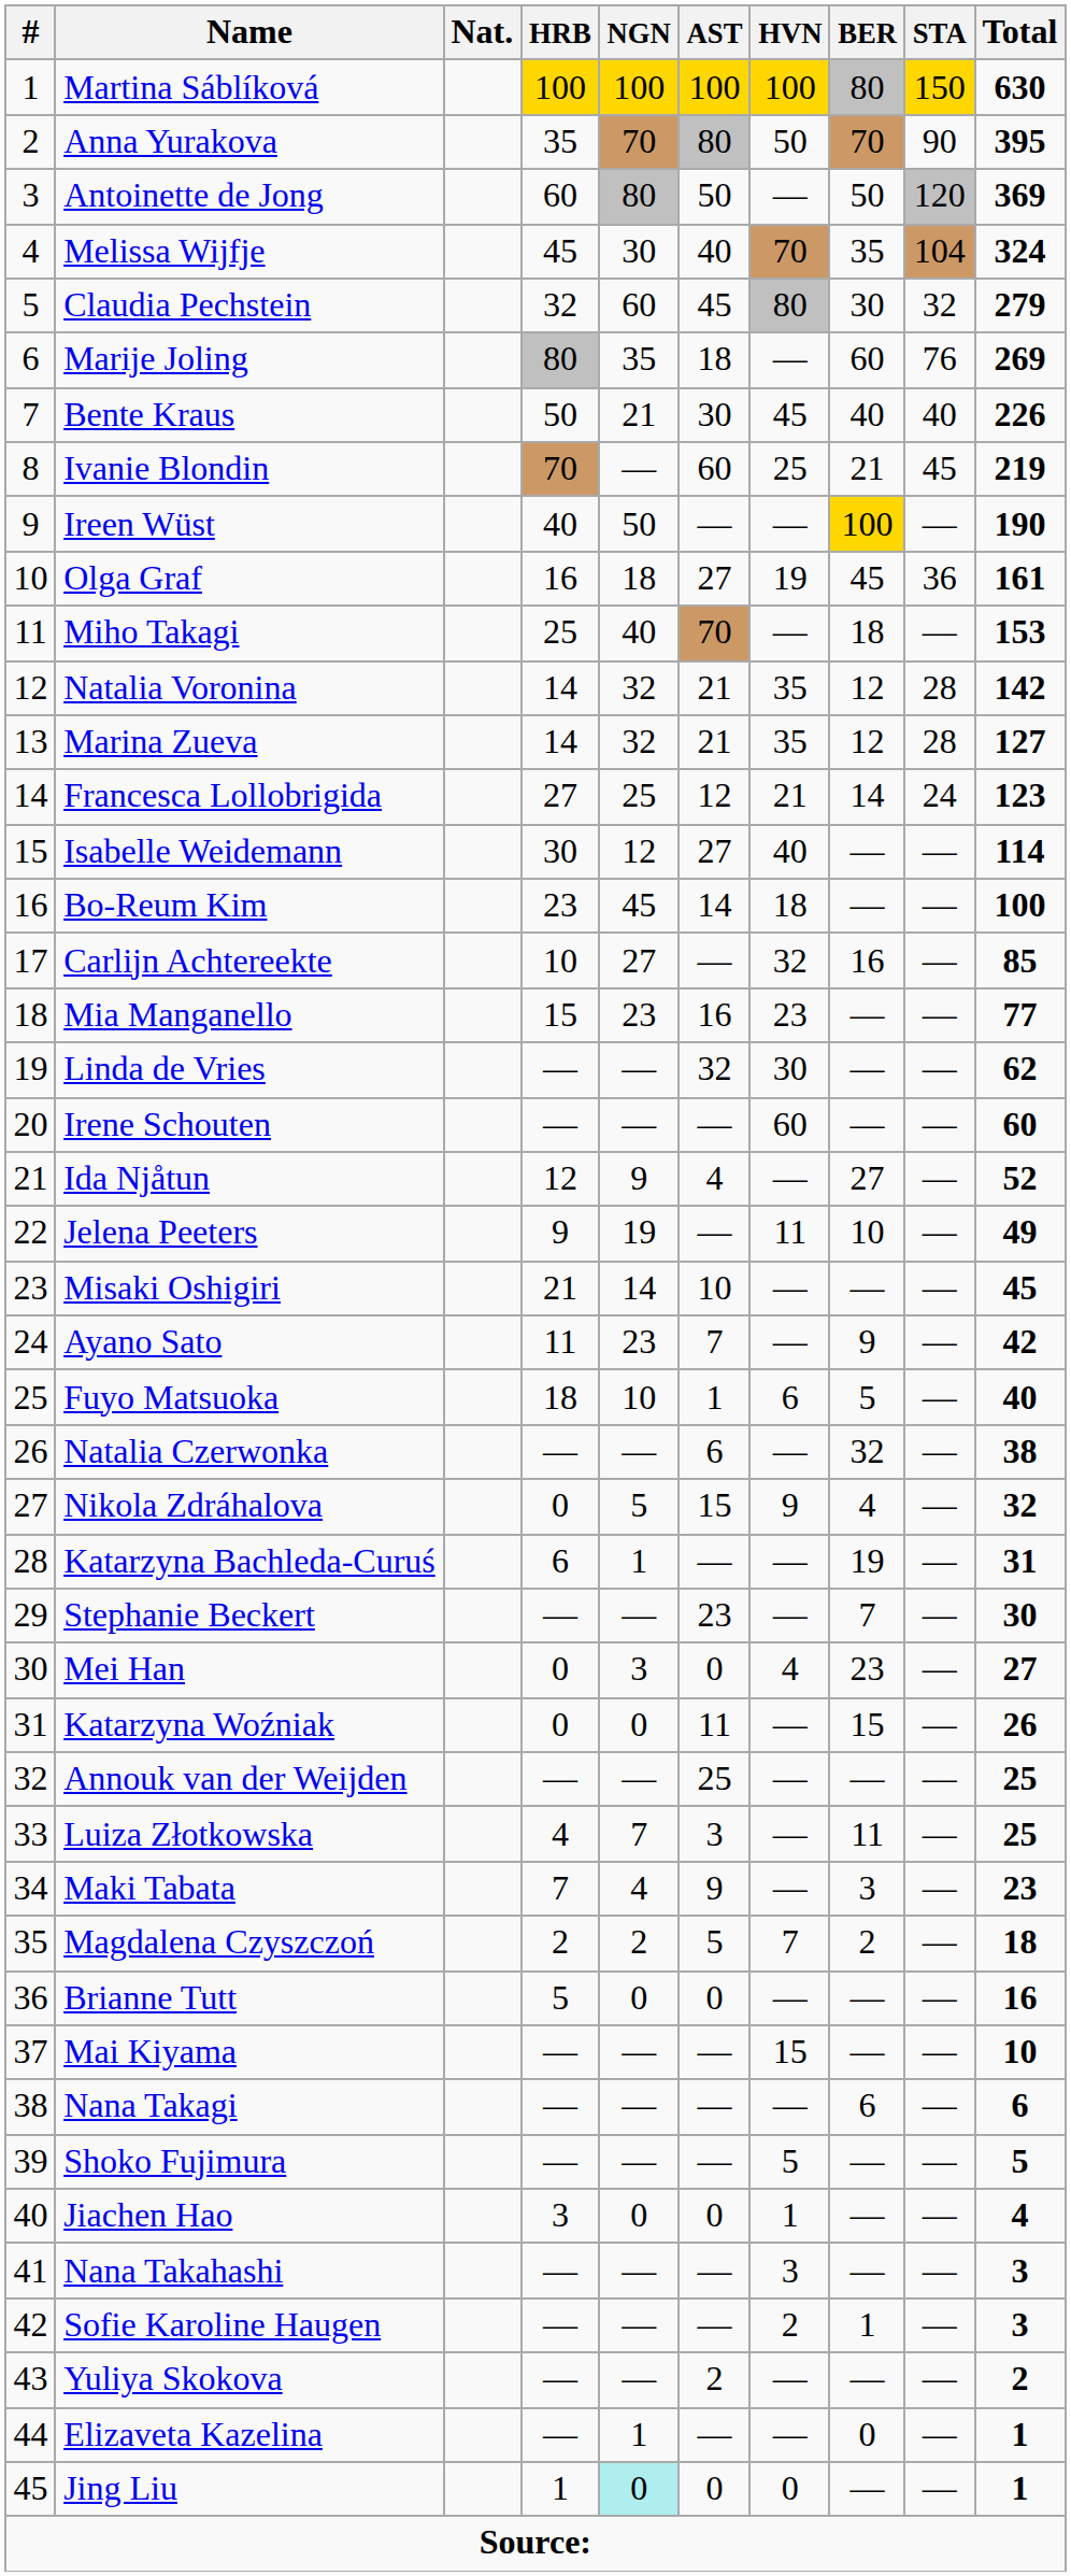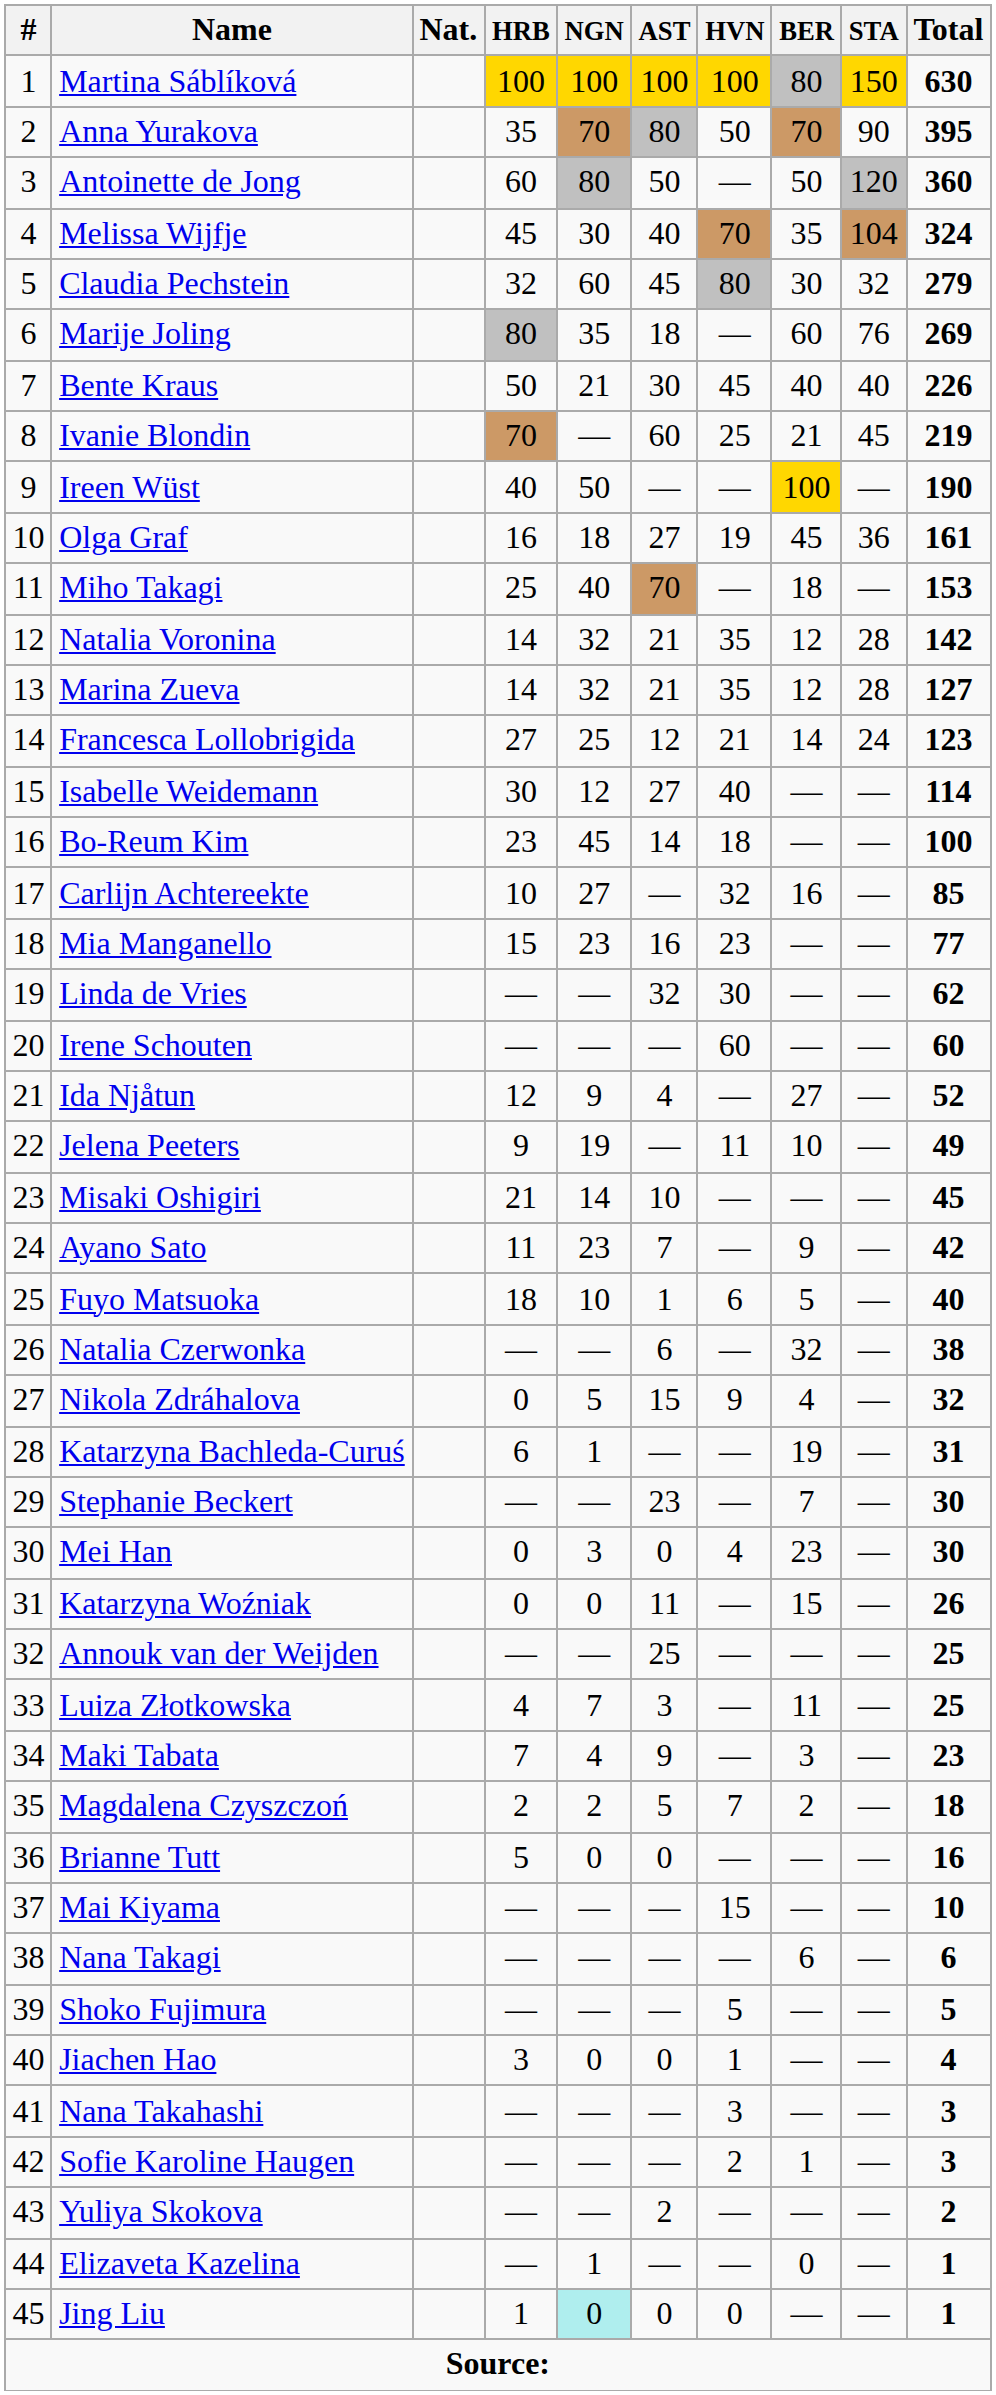 <table class="wikitable sortable" style="text-align:center;">
 <tr>
 <th>#</th>
 <th>Name</th>
 <th>Nat.</th>
 <th><small>HRB</small></th>
 <th><small>NGN</small></th>
 <th><small>AST</small></th>
 <th><small>HVN</small></th>
 <th><small>BER</small></th>
 <th><small>STA</small></th>
 <th>Total</th>
 </tr>
 <tr>
 <td>1</td>
 <td align=left><a href='#'>Martina Sáblíková</a></td>
 <td></td>
 <td bgcolor=gold>100</td>
 <td bgcolor=gold>100</td>
 <td bgcolor=gold>100</td>
 <td bgcolor=gold>100</td>
 <td bgcolor=silver>80</td>
 <td bgcolor=gold>150</td>
 <td><strong>630</strong></td>
 </tr>
 <tr>
 <td>2</td>
 <td align=left><a href='#'>Anna Yurakova</a></td>
 <td></td>
 <td>35</td>
 <td bgcolor=cc9966>70</td>
 <td bgcolor=silver>80</td>
 <td>50</td>
 <td bgcolor=cc9966>70</td>
 <td>90</td>
 <td><strong>395</strong></td>
 </tr>
 <tr>
 <td>3</td>
 <td align=left><a href='#'>Antoinette de Jong</a></td>
 <td></td>
 <td>60</td>
 <td bgcolor=silver>80</td>
 <td>50</td>
 <td>—</td>
 <td>50</td>
 <td bgcolor=silver>120</td>
-<td><strong>369</strong></td>
+<td><strong>360</strong></td>
 </tr>
 <tr>
 <td>4</td>
 <td align=left><a href='#'>Melissa Wijfje</a></td>
 <td></td>
 <td>45</td>
 <td>30</td>
 <td>40</td>
 <td bgcolor=cc9966>70</td>
 <td>35</td>
 <td bgcolor=cc9966>104</td>
 <td><strong>324</strong></td>
 </tr>
 <tr>
 <td>5</td>
 <td align=left><a href='#'>Claudia Pechstein</a></td>
 <td></td>
 <td>32</td>
 <td>60</td>
 <td>45</td>
 <td bgcolor=silver>80</td>
 <td>30</td>
 <td>32</td>
 <td><strong>279</strong></td>
 </tr>
 <tr>
 <td>6</td>
 <td align=left><a href='#'>Marije Joling</a></td>
 <td></td>
 <td bgcolor=silver>80</td>
 <td>35</td>
 <td>18</td>
 <td>—</td>
 <td>60</td>
 <td>76</td>
 <td><strong>269</strong></td>
 </tr>
 <tr>
 <td>7</td>
 <td align=left><a href='#'>Bente Kraus</a></td>
 <td></td>
 <td>50</td>
 <td>21</td>
 <td>30</td>
 <td>45</td>
 <td>40</td>
 <td>40</td>
 <td><strong>226</strong></td>
 </tr>
 <tr>
 <td>8</td>
 <td align=left><a href='#'>Ivanie Blondin</a></td>
 <td></td>
 <td bgcolor=cc9966>70</td>
 <td>—</td>
 <td>60</td>
 <td>25</td>
 <td>21</td>
 <td>45</td>
 <td><strong>219</strong></td>
 </tr>
 <tr>
 <td>9</td>
 <td align=left><a href='#'>Ireen Wüst</a></td>
 <td></td>
 <td>40</td>
 <td>50</td>
 <td>—</td>
 <td>—</td>
 <td bgcolor=gold>100</td>
 <td>—</td>
 <td><strong>190</strong></td>
 </tr>
 <tr>
 <td>10</td>
 <td align=left><a href='#'>Olga Graf</a></td>
 <td></td>
 <td>16</td>
 <td>18</td>
 <td>27</td>
 <td>19</td>
 <td>45</td>
 <td>36</td>
 <td><strong>161</strong></td>
 </tr>
 <tr>
 <td>11</td>
 <td align=left><a href='#'>Miho Takagi</a></td>
 <td></td>
 <td>25</td>
 <td>40</td>
 <td bgcolor=cc9966>70</td>
 <td>—</td>
 <td>18</td>
 <td>—</td>
 <td><strong>153</strong></td>
 </tr>
 <tr>
 <td>12</td>
 <td align=left><a href='#'>Natalia Voronina</a></td>
 <td></td>
 <td>14</td>
 <td>32</td>
 <td>21</td>
 <td>35</td>
 <td>12</td>
 <td>28</td>
 <td><strong>142</strong></td>
 </tr>
 <tr>
 <td>13</td>
 <td align=left><a href='#'>Marina Zueva</a></td>
 <td></td>
 <td>14</td>
 <td>32</td>
 <td>21</td>
 <td>35</td>
 <td>12</td>
 <td>28</td>
 <td><strong>127</strong></td>
 </tr>
 <tr>
 <td>14</td>
 <td align=left><a href='#'>Francesca Lollobrigida</a></td>
 <td></td>
 <td>27</td>
 <td>25</td>
 <td>12</td>
 <td>21</td>
 <td>14</td>
 <td>24</td>
 <td><strong>123</strong></td>
 </tr>
 <tr>
 <td>15</td>
 <td align=left><a href='#'>Isabelle Weidemann</a></td>
 <td></td>
 <td>30</td>
 <td>12</td>
 <td>27</td>
 <td>40</td>
 <td>—</td>
 <td>—</td>
 <td><strong>114</strong></td>
 </tr>
 <tr>
 <td>16</td>
 <td align=left><a href='#'>Bo-Reum Kim</a></td>
 <td></td>
 <td>23</td>
 <td>45</td>
 <td>14</td>
 <td>18</td>
 <td>—</td>
 <td>—</td>
 <td><strong>100</strong></td>
 </tr>
 <tr>
 <td>17</td>
 <td align=left><a href='#'>Carlijn Achtereekte</a></td>
 <td></td>
 <td>10</td>
 <td>27</td>
 <td>—</td>
 <td>32</td>
 <td>16</td>
 <td>—</td>
 <td><strong>85</strong></td>
 </tr>
 <tr>
 <td>18</td>
 <td align=left><a href='#'>Mia Manganello</a></td>
 <td></td>
 <td>15</td>
 <td>23</td>
 <td>16</td>
 <td>23</td>
 <td>—</td>
 <td>—</td>
 <td><strong>77</strong></td>
 </tr>
 <tr>
 <td>19</td>
 <td align=left><a href='#'>Linda de Vries</a></td>
 <td></td>
 <td>—</td>
 <td>—</td>
 <td>32</td>
 <td>30</td>
 <td>—</td>
 <td>—</td>
 <td><strong>62</strong></td>
 </tr>
 <tr>
 <td>20</td>
 <td align=left><a href='#'>Irene Schouten</a></td>
 <td></td>
 <td>—</td>
 <td>—</td>
 <td>—</td>
 <td>60</td>
 <td>—</td>
 <td>—</td>
 <td><strong>60</strong></td>
 </tr>
 <tr>
 <td>21</td>
 <td align=left><a href='#'>Ida Njåtun</a></td>
 <td></td>
 <td>12</td>
 <td>9</td>
 <td>4</td>
 <td>—</td>
 <td>27</td>
 <td>—</td>
 <td><strong>52</strong></td>
 </tr>
 <tr>
 <td>22</td>
 <td align=left><a href='#'>Jelena Peeters</a></td>
 <td></td>
 <td>9</td>
 <td>19</td>
 <td>—</td>
 <td>11</td>
 <td>10</td>
 <td>—</td>
 <td><strong>49</strong></td>
 </tr>
 <tr>
 <td>23</td>
 <td align=left><a href='#'>Misaki Oshigiri</a></td>
 <td></td>
 <td>21</td>
 <td>14</td>
 <td>10</td>
 <td>—</td>
 <td>—</td>
 <td>—</td>
 <td><strong>45</strong></td>
 </tr>
 <tr>
 <td>24</td>
 <td align=left><a href='#'>Ayano Sato</a></td>
 <td></td>
 <td>11</td>
 <td>23</td>
 <td>7</td>
 <td>—</td>
 <td>9</td>
 <td>—</td>
 <td><strong>42</strong></td>
 </tr>
 <tr>
 <td>25</td>
 <td align=left><a href='#'>Fuyo Matsuoka</a></td>
 <td></td>
 <td>18</td>
 <td>10</td>
 <td>1</td>
 <td>6</td>
 <td>5</td>
 <td>—</td>
 <td><strong>40</strong></td>
 </tr>
 <tr>
 <td>26</td>
 <td align=left><a href='#'>Natalia Czerwonka</a></td>
 <td></td>
 <td>—</td>
 <td>—</td>
 <td>6</td>
 <td>—</td>
 <td>32</td>
 <td>—</td>
 <td><strong>38</strong></td>
 </tr>
 <tr>
 <td>27</td>
 <td align=left><a href='#'>Nikola Zdráhalova</a></td>
 <td></td>
 <td>0</td>
 <td>5</td>
 <td>15</td>
 <td>9</td>
 <td>4</td>
 <td>—</td>
 <td><strong>32</strong></td>
 </tr>
 <tr>
 <td>28</td>
 <td align=left><a href='#'>Katarzyna Bachleda-Curuś</a></td>
 <td></td>
 <td>6</td>
 <td>1</td>
 <td>—</td>
 <td>—</td>
 <td>19</td>
 <td>—</td>
 <td><strong>31</strong></td>
 </tr>
 <tr>
 <td>29</td>
 <td align=left><a href='#'>Stephanie Beckert</a></td>
 <td></td>
 <td>—</td>
 <td>—</td>
 <td>23</td>
 <td>—</td>
 <td>7</td>
 <td>—</td>
 <td><strong>30</strong></td>
 </tr>
 <tr>
 <td>30</td>
 <td align=left><a href='#'>Mei Han</a></td>
 <td></td>
 <td>0</td>
 <td>3</td>
 <td>0</td>
 <td>4</td>
 <td>23</td>
 <td>—</td>
-<td><strong>27</strong></td>
+<td><strong>30</strong></td>
 </tr>
 <tr>
 <td>31</td>
 <td align=left><a href='#'>Katarzyna Woźniak</a></td>
 <td></td>
 <td>0</td>
 <td>0</td>
 <td>11</td>
 <td>—</td>
 <td>15</td>
 <td>—</td>
 <td><strong>26</strong></td>
 </tr>
 <tr>
 <td>32</td>
 <td align=left><a href='#'>Annouk van der Weijden</a></td>
 <td></td>
 <td>—</td>
 <td>—</td>
 <td>25</td>
 <td>—</td>
 <td>—</td>
 <td>—</td>
 <td><strong>25</strong></td>
 </tr>
 <tr>
 <td>33</td>
 <td align=left><a href='#'>Luiza Złotkowska</a></td>
 <td></td>
 <td>4</td>
 <td>7</td>
 <td>3</td>
 <td>—</td>
 <td>11</td>
 <td>—</td>
 <td><strong>25</strong></td>
 </tr>
 <tr>
 <td>34</td>
 <td align=left><a href='#'>Maki Tabata</a></td>
 <td></td>
 <td>7</td>
 <td>4</td>
 <td>9</td>
 <td>—</td>
 <td>3</td>
 <td>—</td>
 <td><strong>23</strong></td>
 </tr>
 <tr>
 <td>35</td>
 <td align=left><a href='#'>Magdalena Czyszczoń</a></td>
 <td></td>
 <td>2</td>
 <td>2</td>
 <td>5</td>
 <td>7</td>
 <td>2</td>
 <td>—</td>
 <td><strong>18</strong></td>
 </tr>
 <tr>
 <td>36</td>
 <td align=left><a href='#'>Brianne Tutt</a></td>
 <td></td>
 <td>5</td>
 <td>0</td>
 <td>0</td>
 <td>—</td>
 <td>—</td>
 <td>—</td>
 <td><strong>16</strong></td>
 </tr>
 <tr>
 <td>37</td>
 <td align=left><a href='#'>Mai Kiyama</a></td>
 <td></td>
 <td>—</td>
 <td>—</td>
 <td>—</td>
 <td>15</td>
 <td>—</td>
 <td>—</td>
 <td><strong>10</strong></td>
 </tr>
 <tr>
 <td>38</td>
 <td align=left><a href='#'>Nana Takagi</a></td>
 <td></td>
 <td>—</td>
 <td>—</td>
 <td>—</td>
 <td>—</td>
 <td>6</td>
 <td>—</td>
 <td><strong>6</strong></td>
 </tr>
 <tr>
 <td>39</td>
 <td align=left><a href='#'>Shoko Fujimura</a></td>
 <td></td>
 <td>—</td>
 <td>—</td>
 <td>—</td>
 <td>5</td>
 <td>—</td>
 <td>—</td>
 <td><strong>5</strong></td>
 </tr>
 <tr>
 <td>40</td>
 <td align=left><a href='#'>Jiachen Hao</a></td>
 <td></td>
 <td>3</td>
 <td>0</td>
 <td>0</td>
 <td>1</td>
 <td>—</td>
 <td>—</td>
 <td><strong>4</strong></td>
 </tr>
 <tr>
 <td>41</td>
 <td align=left><a href='#'>Nana Takahashi</a></td>
 <td></td>
 <td>—</td>
 <td>—</td>
 <td>—</td>
 <td>3</td>
 <td>—</td>
 <td>—</td>
 <td><strong>3</strong></td>
 </tr>
 <tr>
 <td>42</td>
 <td align=left><a href='#'>Sofie Karoline Haugen</a></td>
 <td></td>
 <td>—</td>
 <td>—</td>
 <td>—</td>
 <td>2</td>
 <td>1</td>
 <td>—</td>
 <td><strong>3</strong></td>
 </tr>
 <tr>
 <td>43</td>
 <td align=left><a href='#'>Yuliya Skokova</a></td>
 <td></td>
 <td>—</td>
 <td>—</td>
 <td>2</td>
 <td>—</td>
 <td>—</td>
 <td>—</td>
 <td><strong>2</strong></td>
 </tr>
 <tr>
 <td>44</td>
 <td align=left><a href='#'>Elizaveta Kazelina</a></td>
 <td></td>
 <td>—</td>
 <td>1</td>
 <td>—</td>
 <td>—</td>
 <td>0</td>
 <td>—</td>
 <td><strong>1</strong></td>
 </tr>
 <tr>
 <td>45</td>
 <td align=left><a href='#'>Jing Liu</a></td>
 <td></td>
 <td>1</td>
 <td style="background: paleturquoise;">0</td>
 <td>0</td>
 <td>0</td>
 <td>—</td>
 <td>—</td>
 <td><strong>1</strong></td>
 </tr>
 <tr>
 <td colspan=11><strong>Source:</strong> </td>
 </tr>
 </table>
